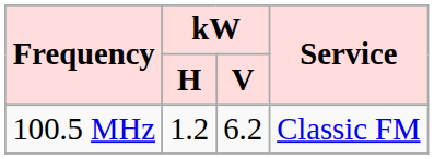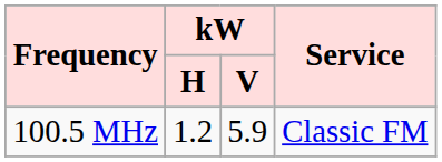 <table class="wikitable sortable">
 <tr>
 <th style="background:#fdd; color:black; vertical-align:middle; text-align:center;" class="table-no2" rowspan="2">Frequency</th>
 <th style="background:#fdd; color:black; vertical-align:middle; text-align:center;" class="table-no2" colspan="2">kW</th>
 <th style="background:#fdd; color:black; vertical-align:middle; text-align:center;" class="table-no2" rowspan="2">Service</th>
 </tr>
 <tr>
 <th style="background:#fdd; color:black; vertical-align:middle; text-align:center;" class="table-no2">H</th>
 <th style="background:#fdd; color:black; vertical-align:middle; text-align:center;" class="table-no2">V</th>
 </tr>
 <tr>
 <td>100.5 <a href='#'>MHz</a></td>
 <td>1.2</td>
-<td>6.2</td>
+<td>5.9</td>
 <td><a href='#'>Classic FM</a></td>
 </tr>
 </table>
